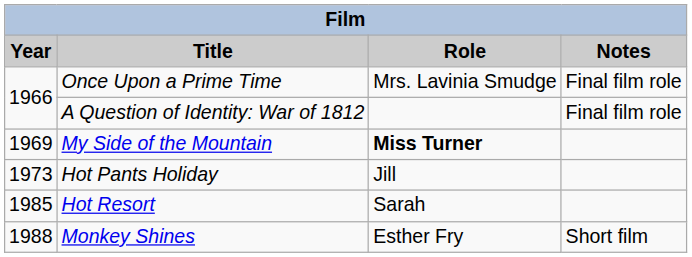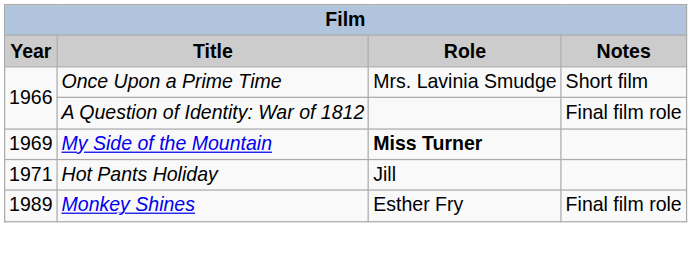 <table class="wikitable">
 <tr>
 <th colspan=4 style="background:#B0C4DE;">Film</th>
 </tr>
 <tr>
 <th style="background: #CCCCCC;">Year</th>
 <th style="background: #CCCCCC;">Title</th>
 <th style="background: #CCCCCC;">Role</th>
 <th style="background: #CCCCCC;">Notes</th>
 </tr>
 <tr>
 <td rowspan=2>1966</td>
 <td><em>Once Upon a Prime Time</em></td>
 <td>Mrs. Lavinia Smudge</td>
-<td>Final film role</td>
+<td>Short film</td>
 </tr>
 <tr>
 <td><em>A Question of Identity: War of 1812</em></td>
 <td></td>
 <td>Final film role</td>
 </tr>
 <tr>
 <td>1969</td>
 <td><em><a href='#'>My Side of the Mountain</a></em></td>
 <td><strong>Miss Turner</strong></td>
 <td></td>
 </tr>
 <tr>
-<td>1973</td>
+<td>1971</td>
 <td><em>Hot Pants Holiday</em></td>
 <td>Jill</td>
 </tr>
 <tr>
-<td>1985</td>
-<td><em><a href='#'>Hot Resort</a></em></td>
-<td>Sarah</td>
-<td></td>
-</tr>
-<tr>
-<td>1988</td>
+<td>1989</td>
 <td><em><a href='#'>Monkey Shines</a></em></td>
 <td>Esther Fry</td>
-<td>Short film</td>
+<td>Final film role</td>
 </tr>
 </table>
